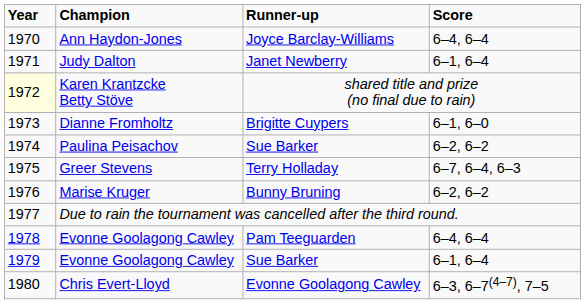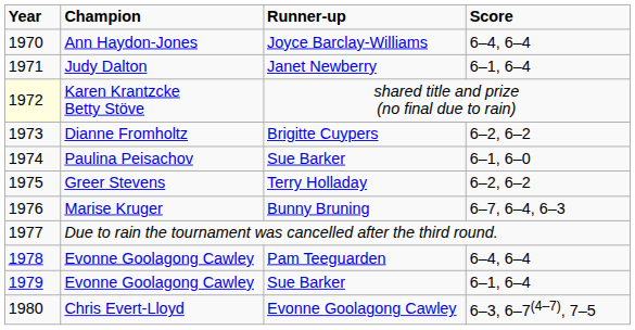 <table class="wikitable">
 <tr>
 <td width=50><strong>Year</strong></td>
 <td width=200><strong>Champion</strong></td>
 <td width=200><strong>Runner-up</strong></td>
 <td width=160><strong>Score</strong></td>
 </tr>
 <tr>
 <td>1970</td>
 <td> <a href='#'>Ann Haydon-Jones</a></td>
 <td> <a href='#'>Joyce Barclay-Williams</a></td>
 <td>6–4, 6–4</td>
 </tr>
 <tr>
 <td>1971</td>
 <td> <a href='#'>Judy Dalton</a></td>
 <td> <a href='#'>Janet Newberry</a></td>
 <td>6–1, 6–4</td>
 </tr>
 <tr>
 <td style="background: lightyellow;">1972</td>
 <td> <a href='#'>Karen Krantzcke</a><br> <a href='#'>Betty Stöve</a></td>
 <td colspan="2" align="center"><em>shared title and prize <br> (no final due to rain)</em></td>
 </tr>
 <tr>
 <td>1973</td>
 <td> <a href='#'>Dianne Fromholtz</a></td>
 <td> <a href='#'>Brigitte Cuypers</a></td>
-<td>6–1, 6–0</td>
+<td>6–2, 6–2</td>
 </tr>
 <tr>
 <td>1974</td>
 <td> <a href='#'>Paulina Peisachov</a></td>
 <td> <a href='#'>Sue Barker</a></td>
-<td>6–2, 6–2</td>
+<td>6–1, 6–0</td>
 </tr>
 <tr>
 <td>1975</td>
 <td> <a href='#'>Greer Stevens</a></td>
 <td> <a href='#'>Terry Holladay</a></td>
-<td>6–7, 6–4, 6–3</td>
+<td>6–2, 6–2</td>
 </tr>
 <tr>
 <td>1976</td>
 <td> <a href='#'>Marise Kruger</a></td>
 <td> <a href='#'>Bunny Bruning</a></td>
-<td>6–2, 6–2</td>
+<td>6–7, 6–4, 6–3</td>
 </tr>
 <tr>
 <td>1977</td>
 <td colspan="3"><em>Due to rain the tournament was cancelled after the third round.</em></td>
 </tr>
 <tr>
 <td><a href='#'>1978</a></td>
 <td> <a href='#'>Evonne Goolagong Cawley</a></td>
 <td> <a href='#'>Pam Teeguarden</a></td>
 <td>6–4, 6–4</td>
 </tr>
 <tr>
 <td><a href='#'>1979</a></td>
 <td> <a href='#'>Evonne Goolagong Cawley</a></td>
 <td> <a href='#'>Sue Barker</a></td>
 <td>6–1, 6–4</td>
 </tr>
 <tr>
 <td>1980</td>
 <td> <a href='#'>Chris Evert-Lloyd</a></td>
 <td> <a href='#'>Evonne Goolagong Cawley</a></td>
 <td>6–3, 6–7<sup>(4–7)</sup>, 7–5</td>
 </tr>
 </table>
